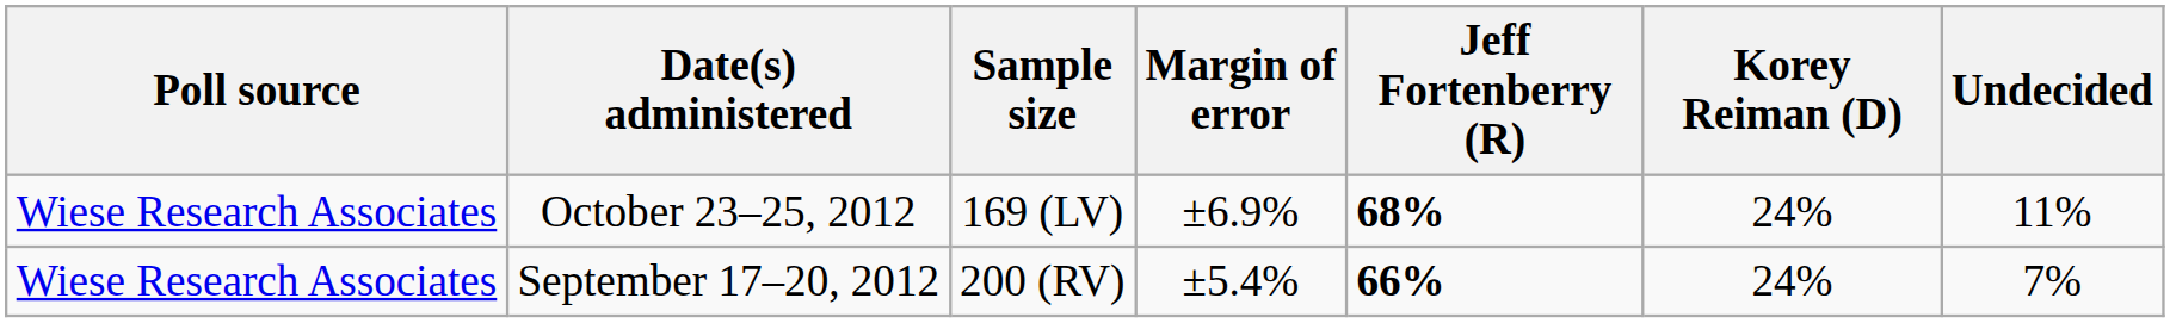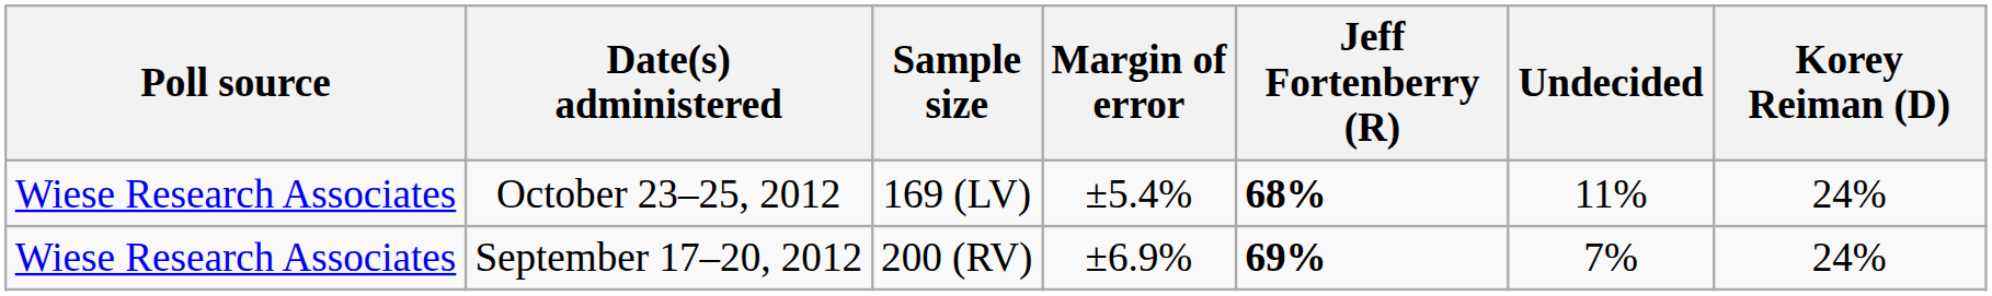 <table class="wikitable">
 <tr>
 <th>Poll source</th>
 <th>Date(s)<br>administered</th>
 <th>Sample<br>size</th>
 <th>Margin of <br>error</th>
 <th style="width:100px;">Jeff<br>Fortenberry (R)</th>
+<th>Undecided</th>
 <th style="width:100px;">Korey<br>Reiman (D)</th>
-<th>Undecided</th>
 </tr>
 <tr>
 <td><a href='#'>Wiese Research Associates</a></td>
 <td align=center>October 23–25, 2012</td>
 <td align=center>169 (LV)</td>
-<td align=center>±6.9%</td>
+<td align=center>±5.4%</td>
 <td><strong>68%</strong></td>
+<td align=center>11%</td>
 <td align=center>24%</td>
-<td align=center>11%</td>
 </tr>
 <tr>
 <td><a href='#'>Wiese Research Associates</a></td>
 <td align=center>September 17–20, 2012</td>
 <td align=center>200 (RV)</td>
-<td align=center>±5.4%</td>
-<td><strong>66%</strong></td>
+<td align=center>±6.9%</td>
+<td><strong>69%</strong></td>
+<td align=center>7%</td>
 <td align=center>24%</td>
-<td align=center>7%</td>
 </tr>
 </table>
